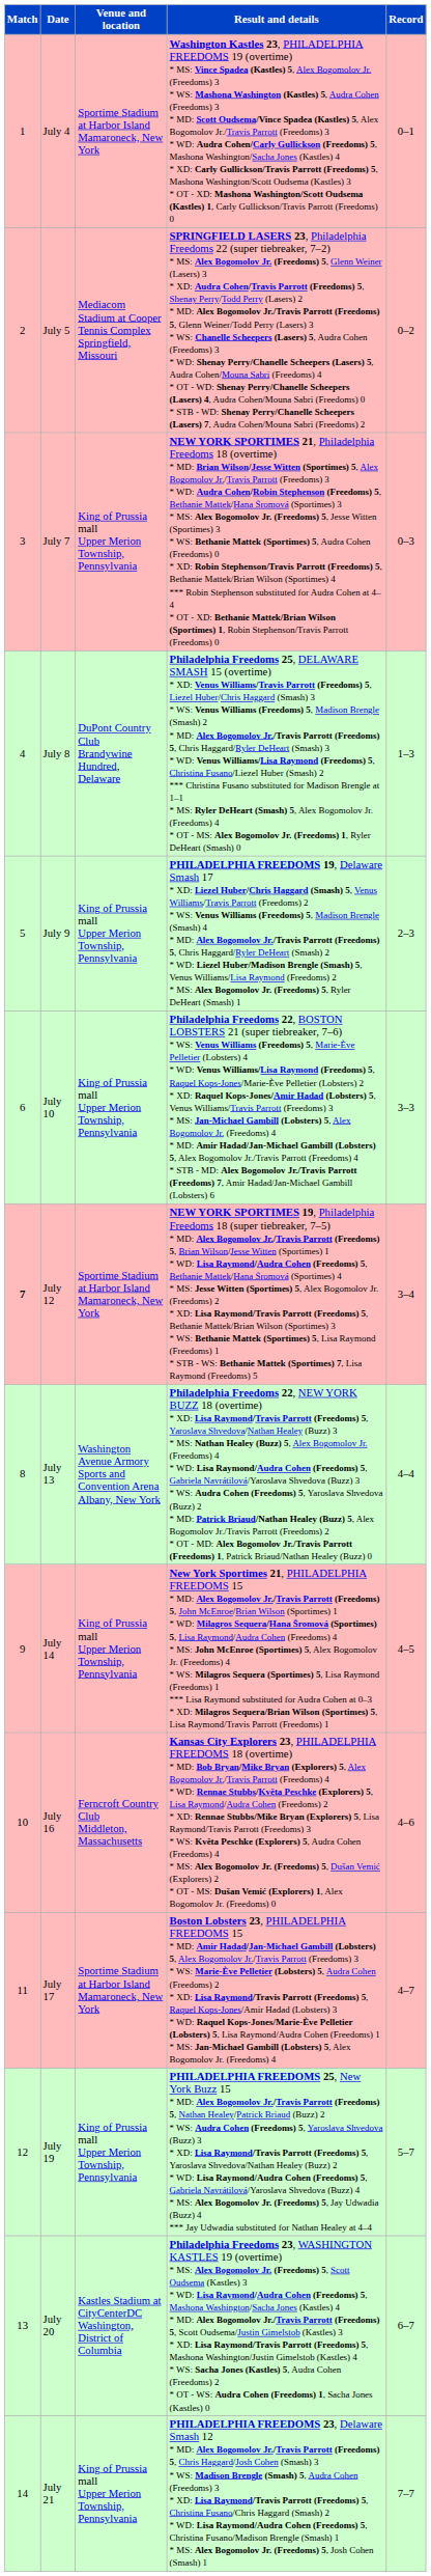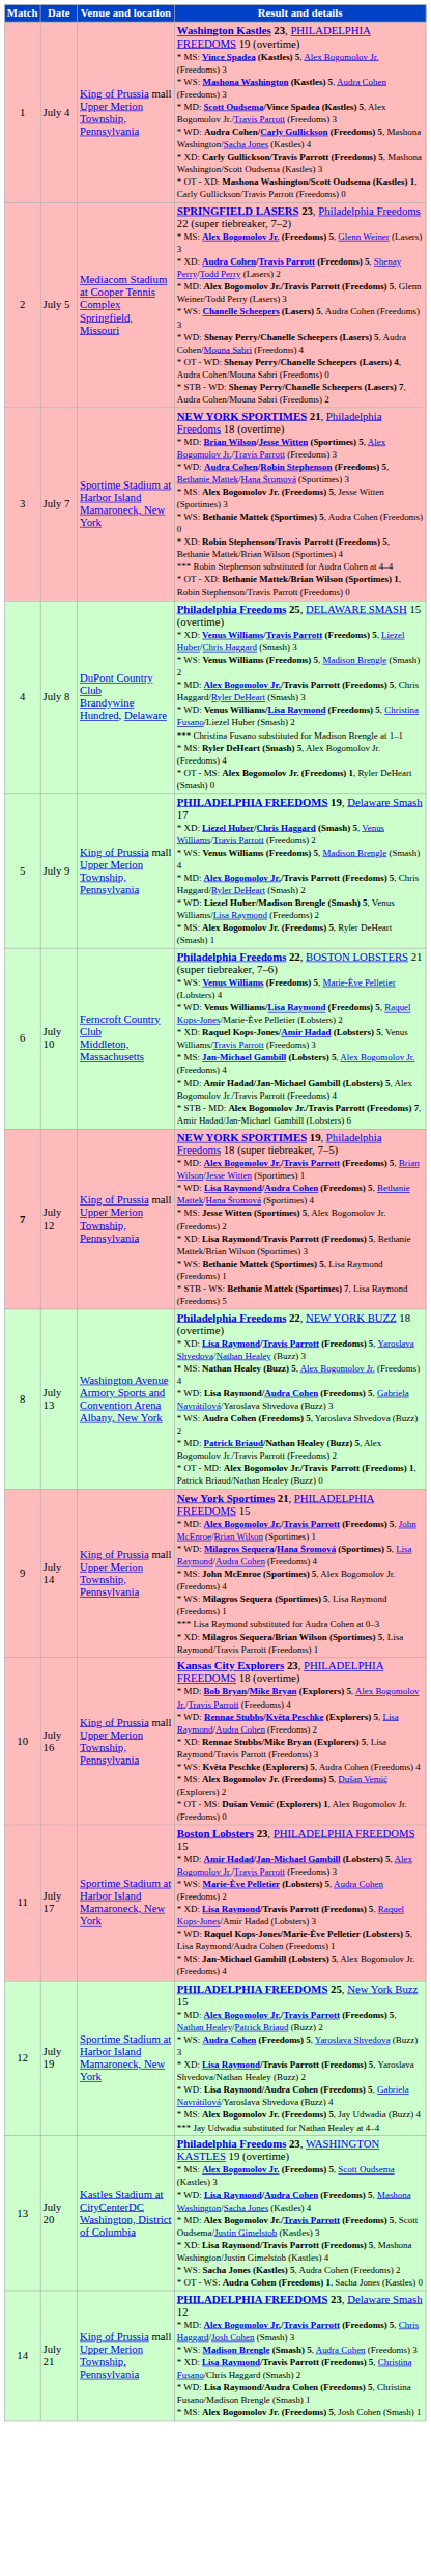 <table class="wikitable" style="text-align:left">
 <tr>
 <th style="background:#0141C5; color:white" width="25px">Match</th>
 <th style="background:#0141C5; color:white" width="60px">Date</th>
 <th style="background:#0141C5; color:white" width="175px">Venue and location</th>
 <th style="background:#0141C5; color:white" width="600px">Result and details</th>
-<th style="background:#0141C5; color:white" width="25px">Record</th>
 </tr>
 <tr bgcolor="ffbbbb">
 <td style="text-align:center">1</td>
 <td>July 4</td>
-<td><a href='#'>Sportime Stadium at Harbor Island</a><br><a href='#'>Mamaroneck, New York</a></td>
+<td><a href='#'>King of Prussia</a> mall<br><a href='#'>Upper Merion Township, Pennsylvania</a></td>
 <td><strong><a href='#'>Washington Kastles</a> 23</strong>, <a href='#'>PHILADELPHIA FREEDOMS</a> 19 (overtime)<br><small>* MS: <strong><a href='#'>Vince Spadea</a> (Kastles) 5</strong>, <a href='#'>Alex Bogomolov Jr.</a> (Freedoms) 3<br>* WS: <strong><a href='#'>Mashona Washington</a> (Kastles) 5</strong>, <a href='#'>Audra Cohen</a> (Freedoms) 3<br>* MD: <strong><a href='#'>Scott Oudsema</a>/Vince Spadea (Kastles) 5</strong>, Alex Bogomolov Jr./<a href='#'>Travis Parrott</a> (Freedoms) 3<br>* WD: <strong>Audra Cohen/<a href='#'>Carly Gullickson</a> (Freedoms) 5</strong>, Mashona Washington/<a href='#'>Sacha Jones</a> (Kastles) 4<br>* XD: <strong>Carly Gullickson/Travis Parrott (Freedoms) 5</strong>, Mashona Washington/Scott Oudsema (Kastles) 3<br>* OT - XD: <strong>Mashona Washington/Scott Oudsema (Kastles) 1</strong>, Carly Gullickson/Travis Parrott (Freedoms) 0</small></td>
-<td style="text-align:center">0–1</td>
 </tr>
 <tr bgcolor="ffbbbb">
 <td style="text-align:center">2</td>
 <td>July 5</td>
 <td><a href='#'>Mediacom Stadium at Cooper Tennis Complex</a><br><a href='#'>Springfield, Missouri</a></td>
 <td><strong><a href='#'>SPRINGFIELD LASERS</a> 23</strong>, <a href='#'>Philadelphia Freedoms</a> 22 (super tiebreaker, 7–2)<br><small>* MS: <strong><a href='#'>Alex Bogomolov Jr.</a> (Freedoms) 5</strong>, <a href='#'>Glenn Weiner</a> (Lasers) 3<br>* XD: <strong><a href='#'>Audra Cohen</a>/<a href='#'>Travis Parrott</a> (Freedoms) 5</strong>, <a href='#'>Shenay Perry</a>/<a href='#'>Todd Perry</a> (Lasers) 2<br>* MD: <strong>Alex Bogomolov Jr./Travis Parrott (Freedoms) 5</strong>, Glenn Weiner/Todd Perry (Lasers) 3<br>* WS: <strong><a href='#'>Chanelle Scheepers</a> (Lasers) 5</strong>, Audra Cohen (Freedoms) 3<br>* WD: <strong>Shenay Perry/Chanelle Scheepers (Lasers) 5</strong>, Audra Cohen/<a href='#'>Mouna Sabri</a> (Freedoms) 4<br>* OT - WD: <strong>Shenay Perry/Chanelle Scheepers (Lasers) 4</strong>, Audra Cohen/Mouna Sabri (Freedoms) 0<br>* STB - WD: <strong>Shenay Perry/Chanelle Scheepers (Lasers) 7</strong>, Audra Cohen/Mouna Sabri (Freedoms) 2</small></td>
-<td style="text-align:center">0–2</td>
 </tr>
 <tr bgcolor="ffbbbb">
 <td style="text-align:center">3</td>
 <td>July 7</td>
-<td><a href='#'>King of Prussia</a> mall<br><a href='#'>Upper Merion Township, Pennsylvania</a></td>
+<td><a href='#'>Sportime Stadium at Harbor Island</a><br><a href='#'>Mamaroneck, New York</a></td>
 <td><strong><a href='#'>NEW YORK SPORTIMES</a> 21</strong>, <a href='#'>Philadelphia Freedoms</a> 18 (overtime)<br><small>* MD: <strong><a href='#'>Brian Wilson</a>/<a href='#'>Jesse Witten</a> (Sportimes) 5</strong>, <a href='#'>Alex Bogomolov Jr.</a>/<a href='#'>Travis Parrott</a> (Freedoms) 3<br>* WD: <strong><a href='#'>Audra Cohen</a>/<a href='#'>Robin Stephenson</a> (Freedoms) 5</strong>, <a href='#'>Bethanie Mattek</a>/<a href='#'>Hana Šromová</a> (Sportimes) 3<br>* MS: <strong>Alex Bogomolov Jr. (Freedoms) 5</strong>, Jesse Witten (Sportimes) 3<br>* WS: <strong>Bethanie Mattek (Sportimes) 5</strong>, Audra Cohen (Freedoms) 0<br>* XD: <strong>Robin Stephenson/Travis Parrott (Freedoms) 5</strong>, Bethanie Mattek/Brian Wilson (Sportimes) 4<br>*** Robin Stephenson substituted for Audra Cohen at 4–4<br>* OT - XD: <strong>Bethanie Mattek/Brian Wilson (Sportimes) 1</strong>, Robin Stephenson/Travis Parrott (Freedoms) 0</small></td>
-<td style="text-align:center">0–3</td>
 </tr>
 <tr bgcolor="ccffcc">
 <td style="text-align:center">4</td>
 <td>July 8</td>
 <td><a href='#'>DuPont Country Club</a><br><a href='#'>Brandywine Hundred</a>, <a href='#'>Delaware</a></td>
 <td><strong><a href='#'>Philadelphia Freedoms</a> 25</strong>, <a href='#'>DELAWARE SMASH</a> 15 (overtime)<br><small>* XD: <strong><a href='#'>Venus Williams</a>/<a href='#'>Travis Parrott</a> (Freedoms) 5</strong>, <a href='#'>Liezel Huber</a>/<a href='#'>Chris Haggard</a> (Smash) 3<br>* WS: <strong>Venus Williams (Freedoms) 5</strong>, <a href='#'>Madison Brengle</a> (Smash) 2<br>* MD: <strong><a href='#'>Alex Bogomolov Jr.</a>/Travis Parrott (Freedoms) 5</strong>, Chris Haggard/<a href='#'>Ryler DeHeart</a> (Smash) 3<br>* WD: <strong>Venus Williams/<a href='#'>Lisa Raymond</a> (Freedoms) 5</strong>, <a href='#'>Christina Fusano</a>/Liezel Huber (Smash) 2<br>*** Christina Fusano substituted for Madison Brengle at 1–1<br>* MS: <strong>Ryler DeHeart (Smash) 5</strong>, Alex Bogomolov Jr. (Freedoms) 4<br>* OT - MS: <strong>Alex Bogomolov Jr. (Freedoms) 1</strong>, Ryler DeHeart (Smash) 0</small></td>
-<td style="text-align:center">1–3</td>
 </tr>
 <tr bgcolor="ccffcc">
 <td style="text-align:center">5</td>
 <td>July 9</td>
 <td><a href='#'>King of Prussia</a> mall<br><a href='#'>Upper Merion Township, Pennsylvania</a></td>
 <td><strong><a href='#'>PHILADELPHIA FREEDOMS</a> 19</strong>, <a href='#'>Delaware Smash</a> 17<br><small>* XD: <strong><a href='#'>Liezel Huber</a>/<a href='#'>Chris Haggard</a> (Smash) 5</strong>, <a href='#'>Venus Williams</a>/<a href='#'>Travis Parrott</a> (Freedoms) 2<br>* WS: <strong>Venus Williams (Freedoms) 5</strong>, <a href='#'>Madison Brengle</a> (Smash) 4<br>* MD: <strong><a href='#'>Alex Bogomolov Jr.</a>/Travis Parrott (Freedoms) 5</strong>, Chris Haggard/<a href='#'>Ryler DeHeart</a> (Smash) 2<br>* WD: <strong>Liezel Huber/Madison Brengle (Smash) 5</strong>, Venus Williams/<a href='#'>Lisa Raymond</a> (Freedoms) 2<br>* MS: <strong>Alex Bogomolov Jr. (Freedoms) 5</strong>, Ryler DeHeart (Smash) 1</small></td>
-<td style="text-align:center">2–3</td>
 </tr>
 <tr bgcolor="ccffcc">
 <td style="text-align:center">6</td>
 <td>July 10</td>
-<td><a href='#'>King of Prussia</a> mall<br><a href='#'>Upper Merion Township, Pennsylvania</a></td>
+<td><a href='#'>Ferncroft Country Club</a><br><a href='#'>Middleton, Massachusetts</a></td>
 <td><strong><a href='#'>Philadelphia Freedoms</a> 22</strong>, <a href='#'>BOSTON LOBSTERS</a> 21 (super tiebreaker, 7–6)<br><small>* WS: <strong><a href='#'>Venus Williams</a> (Freedoms) 5</strong>, <a href='#'>Marie-Ève Pelletier</a> (Lobsters) 4<br>* WD: <strong>Venus Williams/<a href='#'>Lisa Raymond</a> (Freedoms) 5</strong>, <a href='#'>Raquel Kops-Jones</a>/Marie-Ève Pelletier (Lobsters) 2<br>* XD: <strong>Raquel Kops-Jones/<a href='#'>Amir Hadad</a> (Lobsters) 5</strong>, Venus Williams/<a href='#'>Travis Parrott</a> (Freedoms) 3<br>* MS: <strong><a href='#'>Jan-Michael Gambill</a> (Lobsters) 5</strong>, <a href='#'>Alex Bogomolov Jr.</a> (Freedoms) 4<br>* MD: <strong>Amir Hadad/Jan-Michael Gambill (Lobsters) 5</strong>, Alex Bogomolov Jr./Travis Parrott (Freedoms) 4<br>* STB - MD: <strong>Alex Bogomolov Jr./Travis Parrott (Freedoms) 7</strong>, Amir Hadad/Jan-Michael Gambill (Lobsters) 6</small></td>
-<td style="text-align:center">3–3</td>
 </tr>
 <tr bgcolor="ffbbbb">
 <td style="text-align:center"><strong>7</strong></td>
 <td>July 12</td>
-<td><a href='#'>Sportime Stadium at Harbor Island</a><br><a href='#'>Mamaroneck, New York</a></td>
+<td><a href='#'>King of Prussia</a> mall<br><a href='#'>Upper Merion Township, Pennsylvania</a></td>
 <td><strong><a href='#'>NEW YORK SPORTIMES</a> 19</strong>, <a href='#'>Philadelphia Freedoms</a> 18 (super tiebreaker, 7–5)<br><small>* MD: <strong><a href='#'>Alex Bogomolov Jr.</a>/<a href='#'>Travis Parrott</a> (Freedoms) 5</strong>, <a href='#'>Brian Wilson</a>/<a href='#'>Jesse Witten</a> (Sportimes) 1<br>* WD: <strong><a href='#'>Lisa Raymond</a>/<a href='#'>Audra Cohen</a> (Freedoms) 5</strong>, <a href='#'>Bethanie Mattek</a>/<a href='#'>Hana Šromová</a> (Sportimes) 4<br>* MS: <strong>Jesse Witten (Sportimes) 5</strong>, Alex Bogomolov Jr. (Freedoms) 2<br>* XD: <strong>Lisa Raymond/Travis Parrott (Freedoms) 5</strong>, Bethanie Mattek/Brian Wilson (Sportimes) 3<br>* WS: <strong>Bethanie Mattek (Sportimes) 5</strong>, Lisa Raymond (Freedoms) 1<br>* STB - WS: <strong>Bethanie Mattek (Sportimes) 7</strong>, Lisa Raymond (Freedoms) 5</small></td>
-<td style="text-align:center">3–4</td>
 </tr>
 <tr bgcolor="ccffcc">
 <td style="text-align:center">8</td>
 <td>July 13</td>
 <td><a href='#'>Washington Avenue Armory Sports and Convention Arena</a><br><a href='#'>Albany, New York</a></td>
 <td><strong><a href='#'>Philadelphia Freedoms</a> 22</strong>, <a href='#'>NEW YORK BUZZ</a> 18 (overtime)<br><small>* XD: <strong><a href='#'>Lisa Raymond</a>/<a href='#'>Travis Parrott</a> (Freedoms) 5</strong>, <a href='#'>Yaroslava Shvedova</a>/<a href='#'>Nathan Healey</a> (Buzz) 3<br>* MS: <strong>Nathan Healey (Buzz) 5</strong>, <a href='#'>Alex Bogomolov Jr.</a> (Freedoms) 4<br>* WD: <strong>Lisa Raymond/<a href='#'>Audra Cohen</a> (Freedoms) 5</strong>, <a href='#'>Gabriela Navrátilová</a>/Yaroslava Shvedova (Buzz) 3<br>* WS: <strong>Audra Cohen (Freedoms) 5</strong>, Yaroslava Shvedova (Buzz) 2<br>* MD: <strong><a href='#'>Patrick Briaud</a>/Nathan Healey (Buzz) 5</strong>, Alex Bogomolov Jr./Travis Parrott (Freedoms) 2<br>* OT - MD: <strong>Alex Bogomolov Jr./Travis Parrott (Freedoms) 1</strong>, Patrick Briaud/Nathan Healey (Buzz) 0</small></td>
-<td style="text-align:center">4–4</td>
 </tr>
 <tr bgcolor="ffbbbb">
 <td style="text-align:center">9</td>
 <td>July 14</td>
 <td><a href='#'>King of Prussia</a> mall<br><a href='#'>Upper Merion Township, Pennsylvania</a></td>
 <td><strong><a href='#'>New York Sportimes</a> 21</strong>, <a href='#'>PHILADELPHIA FREEDOMS</a> 15<br><small>* MD: <strong><a href='#'>Alex Bogomolov Jr.</a>/<a href='#'>Travis Parrott</a> (Freedoms) 5</strong>, <a href='#'>John McEnroe</a>/<a href='#'>Brian Wilson</a> (Sportimes) 1<br>* WD: <strong><a href='#'>Milagros Sequera</a>/<a href='#'>Hana Šromová</a> (Sportimes) 5</strong>, <a href='#'>Lisa Raymond</a>/<a href='#'>Audra Cohen</a> (Freedoms) 4<br>* MS: <strong>John McEnroe (Sportimes) 5</strong>, Alex Bogomolov Jr. (Freedoms) 4<br>* WS: <strong>Milagros Sequera (Sportimes) 5</strong>, Lisa Raymond (Freedoms) 1<br>*** Lisa Raymond substituted for Audra Cohen at 0–3<br>* XD: <strong>Milagros Sequera/Brian Wilson (Sportimes) 5</strong>, Lisa Raymond/Travis Parrott (Freedoms) 1</small></td>
-<td style="text-align:center">4–5</td>
 </tr>
 <tr bgcolor="ffbbbb">
 <td style="text-align:center">10</td>
 <td>July 16</td>
-<td><a href='#'>Ferncroft Country Club</a><br><a href='#'>Middleton, Massachusetts</a></td>
+<td><a href='#'>King of Prussia</a> mall<br><a href='#'>Upper Merion Township, Pennsylvania</a></td>
 <td><strong><a href='#'>Kansas City Explorers</a> 23</strong>, <a href='#'>PHILADELPHIA FREEDOMS</a> 18 (overtime)<br><small>* MD: <strong><a href='#'>Bob Bryan</a>/<a href='#'>Mike Bryan</a> (Explorers) 5</strong>, <a href='#'>Alex Bogomolov Jr.</a>/<a href='#'>Travis Parrott</a> (Freedoms) 4<br>* WD: <strong><a href='#'>Rennae Stubbs</a>/<a href='#'>Květa Peschke</a> (Explorers) 5</strong>, <a href='#'>Lisa Raymond</a>/<a href='#'>Audra Cohen</a> (Freedoms) 2<br>* XD: <strong>Rennae Stubbs/Mike Bryan (Explorers) 5</strong>, Lisa Raymond/Travis Parrott (Freedoms) 3<br>* WS: <strong>Květa Peschke (Explorers) 5</strong>, Audra Cohen (Freedoms) 4<br>* MS: <strong>Alex Bogomolov Jr. (Freedoms) 5</strong>, <a href='#'>Dušan Vemić</a> (Explorers) 2<br>* OT - MS: <strong>Dušan Vemić (Explorers) 1</strong>, Alex Bogomolov Jr. (Freedoms) 0</small></td>
-<td style="text-align:center">4–6</td>
 </tr>
 <tr bgcolor="ffbbbb">
 <td style="text-align:center">11</td>
 <td>July 17</td>
 <td><a href='#'>Sportime Stadium at Harbor Island</a><br><a href='#'>Mamaroneck, New York</a></td>
 <td><strong><a href='#'>Boston Lobsters</a> 23</strong>, <a href='#'>PHILADELPHIA FREEDOMS</a> 15<br><small>* MD: <strong><a href='#'>Amir Hadad</a>/<a href='#'>Jan-Michael Gambill</a> (Lobsters) 5</strong>, <a href='#'>Alex Bogomolov Jr.</a>/<a href='#'>Travis Parrott</a> (Freedoms) 3<br>* WS: <strong><a href='#'>Marie-Ève Pelletier</a> (Lobsters) 5</strong>, <a href='#'>Audra Cohen</a> (Freedoms) 2<br>* XD: <strong><a href='#'>Lisa Raymond</a>/Travis Parrott (Freedoms) 5</strong>, <a href='#'>Raquel Kops-Jones</a>/Amir Hadad (Lobsters) 3<br>* WD: <strong>Raquel Kops-Jones/Marie-Ève Pelletier (Lobsters) 5</strong>, Lisa Raymond/Audra Cohen (Freedoms) 1<br>* MS: <strong>Jan-Michael Gambill (Lobsters) 5</strong>, Alex Bogomolov Jr. (Freedoms) 4</small></td>
-<td style="text-align:center">4–7</td>
 </tr>
 <tr bgcolor="ccffcc">
 <td style="text-align:center">12</td>
 <td>July 19</td>
-<td><a href='#'>King of Prussia</a> mall<br><a href='#'>Upper Merion Township, Pennsylvania</a></td>
+<td><a href='#'>Sportime Stadium at Harbor Island</a><br><a href='#'>Mamaroneck, New York</a></td>
 <td><strong><a href='#'>PHILADELPHIA FREEDOMS</a> 25</strong>, <a href='#'>New York Buzz</a> 15<br><small>* MD: <strong><a href='#'>Alex Bogomolov Jr.</a>/<a href='#'>Travis Parrott</a> (Freedoms) 5</strong>, <a href='#'>Nathan Healey</a>/<a href='#'>Patrick Briaud</a> (Buzz) 2<br>* WS: <strong><a href='#'>Audra Cohen</a> (Freedoms) 5</strong>, <a href='#'>Yaroslava Shvedova</a> (Buzz) 3<br>* XD: <strong><a href='#'>Lisa Raymond</a>/Travis Parrott (Freedoms) 5</strong>, Yaroslava Shvedova/Nathan Healey (Buzz) 2<br>* WD: <strong>Lisa Raymond/Audra Cohen (Freedoms) 5</strong>, <a href='#'>Gabriela Navrátilová</a>/Yaroslava Shvedova (Buzz) 4<br>* MS: <strong>Alex Bogomolov Jr. (Freedoms) 5</strong>, Jay Udwadia (Buzz) 4<br>*** Jay Udwadia substituted for Nathan Healey at 4–4</small></td>
-<td style="text-align:center">5–7</td>
 </tr>
 <tr bgcolor="ccffcc">
 <td style="text-align:center">13</td>
 <td>July 20</td>
 <td><a href='#'>Kastles Stadium at CityCenterDC</a><br><a href='#'>Washington, District of Columbia</a></td>
 <td><strong><a href='#'>Philadelphia Freedoms</a> 23</strong>, <a href='#'>WASHINGTON KASTLES</a> 19 (overtime)<br><small>* MS: <strong><a href='#'>Alex Bogomolov Jr.</a> (Freedoms) 5</strong>, <a href='#'>Scott Oudsema</a> (Kastles) 3<br>* WD: <strong><a href='#'>Lisa Raymond</a>/<a href='#'>Audra Cohen</a> (Freedoms) 5</strong>, <a href='#'>Mashona Washington</a>/<a href='#'>Sacha Jones</a> (Kastles) 4<br>* MD: <strong>Alex Bogomolov Jr./<a href='#'>Travis Parrott</a> (Freedoms) 5</strong>, Scott Oudsema/<a href='#'>Justin Gimelstob</a> (Kastles) 3<br>* XD: <strong>Lisa Raymond/Travis Parrott (Freedoms) 5</strong>, Mashona Washington/Justin Gimelstob (Kastles) 4<br>* WS: <strong>Sacha Jones (Kastles) 5</strong>, Audra Cohen (Freedoms) 2<br>* OT - WS: <strong>Audra Cohen (Freedoms) 1</strong>, Sacha Jones (Kastles) 0</small></td>
-<td style="text-align:center">6–7</td>
 </tr>
 <tr bgcolor="ccffcc">
 <td style="text-align:center">14</td>
 <td>July 21</td>
 <td><a href='#'>King of Prussia</a> mall<br><a href='#'>Upper Merion Township, Pennsylvania</a></td>
 <td><strong><a href='#'>PHILADELPHIA FREEDOMS</a> 23</strong>, <a href='#'>Delaware Smash</a> 12<br><small>* MD: <strong><a href='#'>Alex Bogomolov Jr.</a>/<a href='#'>Travis Parrott</a> (Freedoms) 5</strong>, <a href='#'>Chris Haggard</a>/<a href='#'>Josh Cohen</a> (Smash) 3<br>* WS: <strong><a href='#'>Madison Brengle</a> (Smash) 5</strong>, <a href='#'>Audra Cohen</a> (Freedoms) 3<br>* XD: <strong><a href='#'>Lisa Raymond</a>/Travis Parrott (Freedoms) 5</strong>, <a href='#'>Christina Fusano</a>/Chris Haggard (Smash) 2<br>* WD: <strong>Lisa Raymond/Audra Cohen (Freedoms) 5</strong>, Christina Fusano/Madison Brengle (Smash) 1<br>* MS: <strong>Alex Bogomolov Jr. (Freedoms) 5</strong>, Josh Cohen (Smash) 1</small></td>
-<td style="text-align:center">7–7</td>
 </tr>
 </table>
